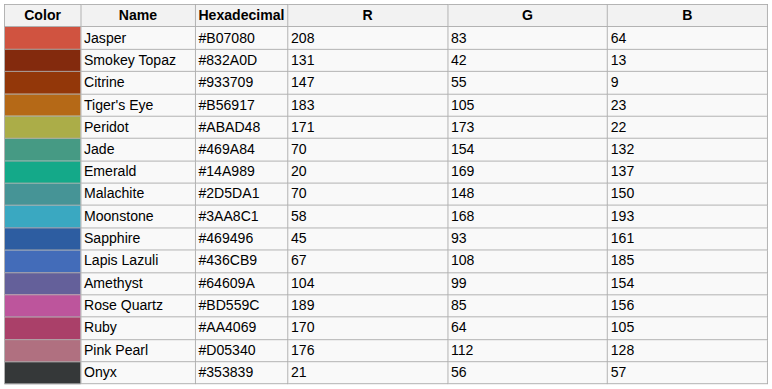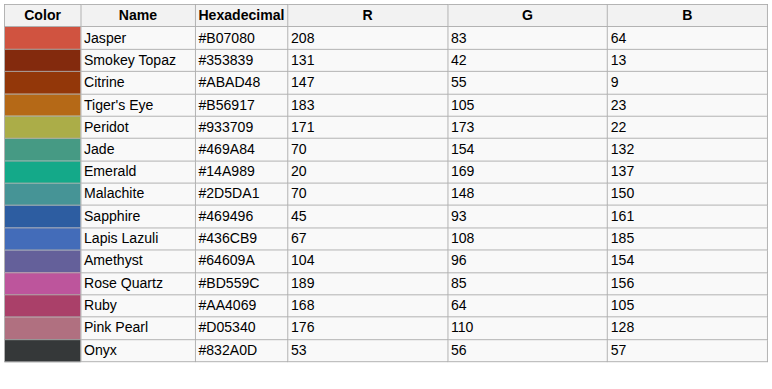 <table class="wikitable sortable">
 <tr>
 <th width=10%>Color</th>
 <th width=15%>Name</th>
 <th width=10%>Hexadecimal</th>
 <th>R</th>
 <th>G</th>
 <th>B</th>
 </tr>
 <tr>
 <td style="background:#D05340"></td>
 <td>Jasper</td>
 <td>#B07080</td>
 <td>208</td>
 <td>83</td>
 <td>64</td>
 </tr>
 <tr>
 <td style="background:#832A0D"></td>
 <td>Smokey Topaz</td>
-<td>#832A0D</td>
+<td>#353839</td>
 <td>131</td>
 <td>42</td>
 <td>13</td>
 </tr>
 <tr>
 <td style="background:#933709"></td>
 <td>Citrine</td>
-<td>#933709</td>
+<td>#ABAD48</td>
 <td>147</td>
 <td>55</td>
 <td>9</td>
 </tr>
 <tr>
 <td style="background:#B56917"></td>
 <td>Tiger's Eye</td>
 <td>#B56917</td>
 <td>183</td>
 <td>105</td>
 <td>23</td>
 </tr>
 <tr>
 <td style="background:#ABAD48"></td>
 <td>Peridot</td>
-<td>#ABAD48</td>
+<td>#933709</td>
 <td>171</td>
 <td>173</td>
 <td>22</td>
 </tr>
 <tr>
 <td style="background:#469A84"></td>
 <td>Jade</td>
 <td>#469A84</td>
 <td>70</td>
 <td>154</td>
 <td>132</td>
 </tr>
 <tr>
 <td style="background:#14A989"></td>
 <td>Emerald</td>
 <td>#14A989</td>
 <td>20</td>
 <td>169</td>
 <td>137</td>
 </tr>
 <tr>
 <td style="background:#469496"></td>
 <td>Malachite</td>
 <td>#2D5DA1</td>
 <td>70</td>
 <td>148</td>
 <td>150</td>
 </tr>
 <tr>
-<td style="background:#3AA8C1"></td>
-<td>Moonstone</td>
-<td>#3AA8C1</td>
-<td>58</td>
-<td>168</td>
-<td>193</td>
-</tr>
-<tr>
 <td style="background:#2D5DA1"></td>
 <td>Sapphire</td>
 <td>#469496</td>
 <td>45</td>
 <td>93</td>
 <td>161</td>
 </tr>
 <tr>
 <td style="background:#436CB9"></td>
 <td>Lapis Lazuli</td>
 <td>#436CB9</td>
 <td>67</td>
 <td>108</td>
 <td>185</td>
 </tr>
 <tr>
 <td style="background:#64609A"></td>
 <td>Amethyst</td>
 <td>#64609A</td>
 <td>104</td>
-<td>99</td>
+<td>96</td>
 <td>154</td>
 </tr>
 <tr>
 <td style="background:#BD559C"></td>
 <td>Rose Quartz</td>
 <td>#BD559C</td>
 <td>189</td>
 <td>85</td>
 <td>156</td>
 </tr>
 <tr>
 <td style="background:#AA4069"></td>
 <td>Ruby</td>
 <td>#AA4069</td>
-<td>170</td>
+<td>168</td>
 <td>64</td>
 <td>105</td>
 </tr>
 <tr>
 <td style="background:#B07080"></td>
 <td>Pink Pearl</td>
 <td>#D05340</td>
 <td>176</td>
-<td>112</td>
+<td>110</td>
 <td>128</td>
 </tr>
 <tr>
 <td style="background:#353839"></td>
 <td>Onyx</td>
-<td>#353839</td>
-<td>21</td>
+<td>#832A0D</td>
+<td>53</td>
 <td>56</td>
 <td>57</td>
 </tr>
 </table>
